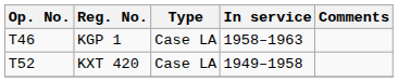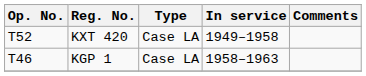 <table class="wikitable">
 <tr>
 <th>Op. No.</th>
 <th>Reg. No.</th>
 <th>Type</th>
 <th>In service</th>
 <th>Comments</th>
 </tr>
 <tr>
+<td>T52</td>
+<td>KXT 420</td>
+<td>Case LA</td>
+<td>1949–1958</td>
+<td></td>
+</tr>
+<tr>
 <td>T46</td>
 <td>KGP 1</td>
 <td>Case LA</td>
 <td>1958–1963</td>
 <td></td>
 </tr>
 <tr>
-<td>T52</td>
-<td>KXT 420</td>
-<td>Case LA</td>
-<td>1949–1958</td>
-<td></td>
-</tr>
-<tr>
 </tr>
 </table>
